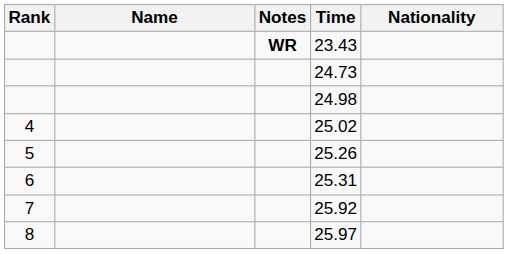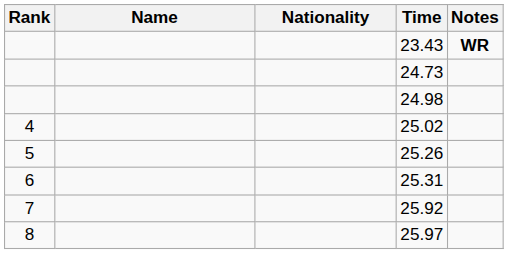 <table class="wikitable sortable" style="text-align:center">
 <tr>
 <th>Rank</th>
 <th style="width:180px">Name</th>
+<th style="width:125px">Nationality</th>
+<th>Time</th>
 <th>Notes</th>
-<th>Time</th>
-<th style="width:125px">Nationality</th>
 </tr>
 <tr>
 <td></td>
 <td style="text-align:left;"></td>
+<td style="text-align:left;"></td>
+<td>23.43</td>
 <td><strong>WR</strong></td>
-<td>23.43</td>
-<td style="text-align:left;"></td>
 </tr>
 <tr>
 <td></td>
 <td style="text-align:left;"></td>
+<td style="text-align:left;"></td>
+<td>24.73</td>
 <td></td>
-<td>24.73</td>
-<td style="text-align:left;"></td>
 </tr>
 <tr>
 <td></td>
 <td style="text-align:left;"></td>
+<td style="text-align:left;"></td>
+<td>24.98</td>
 <td></td>
-<td>24.98</td>
-<td style="text-align:left;"></td>
 </tr>
 <tr>
 <td>4</td>
 <td style="text-align:left;"></td>
+<td style="text-align:left;"></td>
+<td>25.02</td>
 <td></td>
-<td>25.02</td>
-<td style="text-align:left;"></td>
 </tr>
 <tr>
 <td>5</td>
 <td style="text-align:left;"></td>
+<td style="text-align:left;"></td>
+<td>25.26</td>
 <td></td>
-<td>25.26</td>
-<td style="text-align:left;"></td>
 </tr>
 <tr>
 <td>6</td>
 <td style="text-align:left;"></td>
+<td style="text-align:left;"></td>
+<td>25.31</td>
 <td></td>
-<td>25.31</td>
-<td style="text-align:left;"></td>
 </tr>
 <tr>
 <td>7</td>
 <td style="text-align:left;"></td>
+<td style="text-align:left;"></td>
+<td>25.92</td>
 <td></td>
-<td>25.92</td>
-<td style="text-align:left;"></td>
 </tr>
 <tr>
 <td>8</td>
 <td style="text-align:left;"></td>
+<td style="text-align:left;"></td>
+<td>25.97</td>
 <td></td>
-<td>25.97</td>
-<td style="text-align:left;"></td>
 </tr>
 </table>
